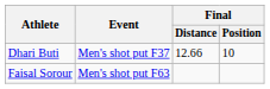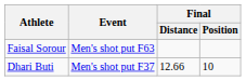 <table class="wikitable" style="font-size:90%">
 <tr>
 <th rowspan="2">Athlete</th>
 <th rowspan="2">Event</th>
 <th colspan="2">Final</th>
 </tr>
 <tr style="font-size:95%">
 <th>Distance</th>
 <th>Position</th>
 </tr>
+<tr align=center>
+<td align=left><a href='#'>Faisal Sorour</a></td>
+<td align=left><a href='#'>Men's shot put F63</a></td>
+<td></td>
+<td></td>
+</tr>
 <tr>
 <td><a href='#'>Dhari Buti</a></td>
 <td><a href='#'>Men's shot put F37</a></td>
 <td>12.66</td>
 <td>10</td>
 </tr>
-<tr align=center>
-<td align=left><a href='#'>Faisal Sorour</a></td>
-<td align=left><a href='#'>Men's shot put F63</a></td>
-<td></td>
-<td></td>
-</tr>
 </table>
